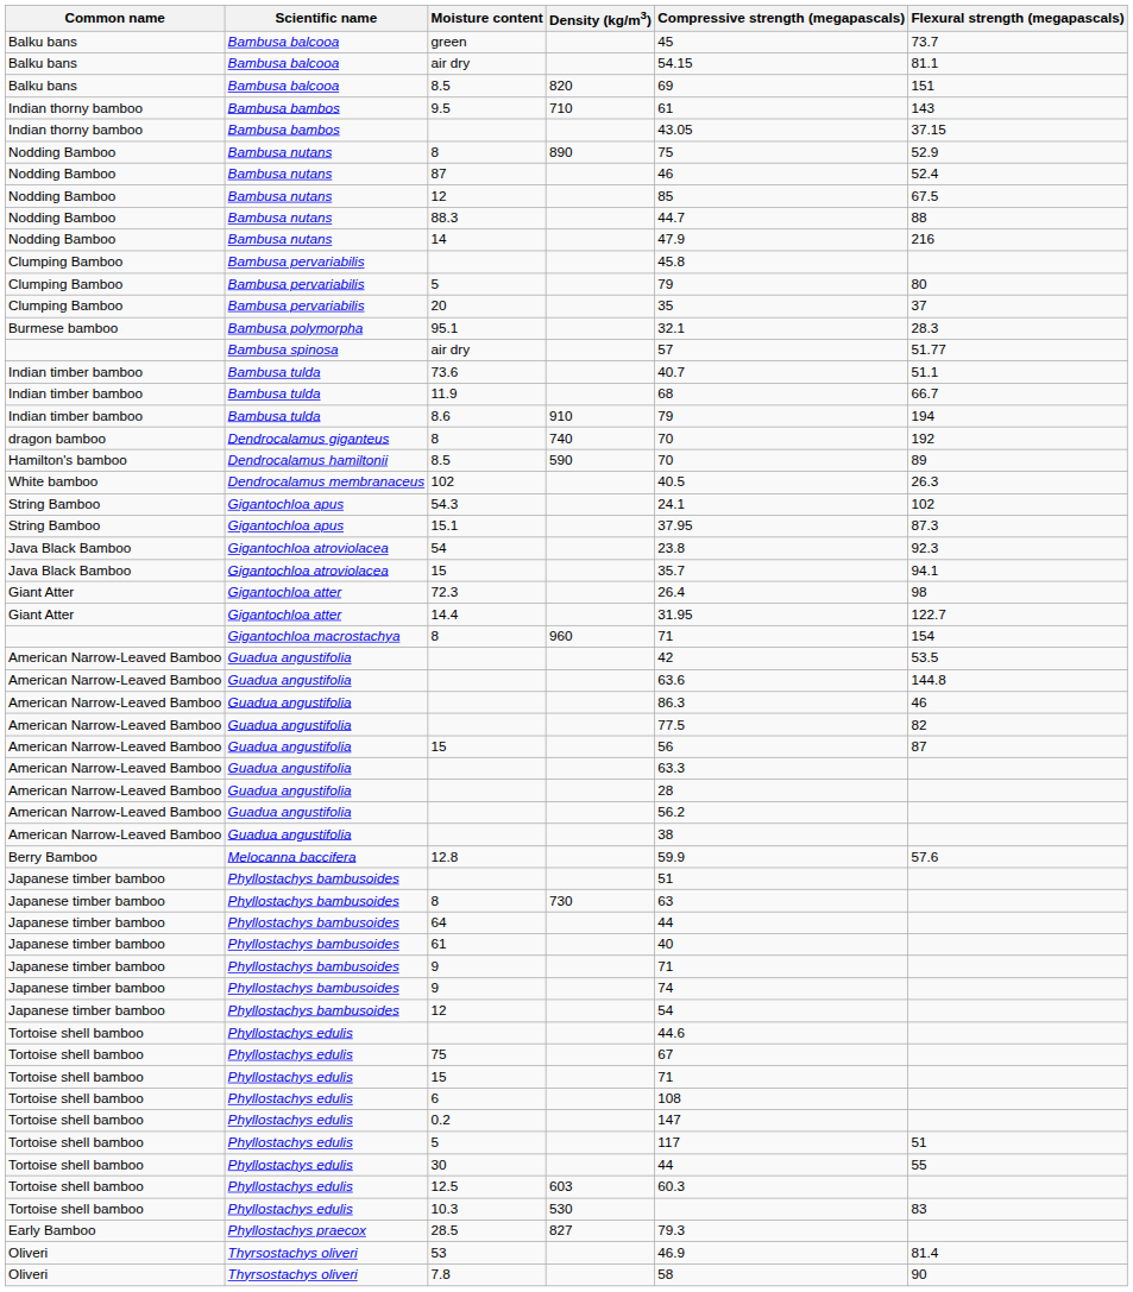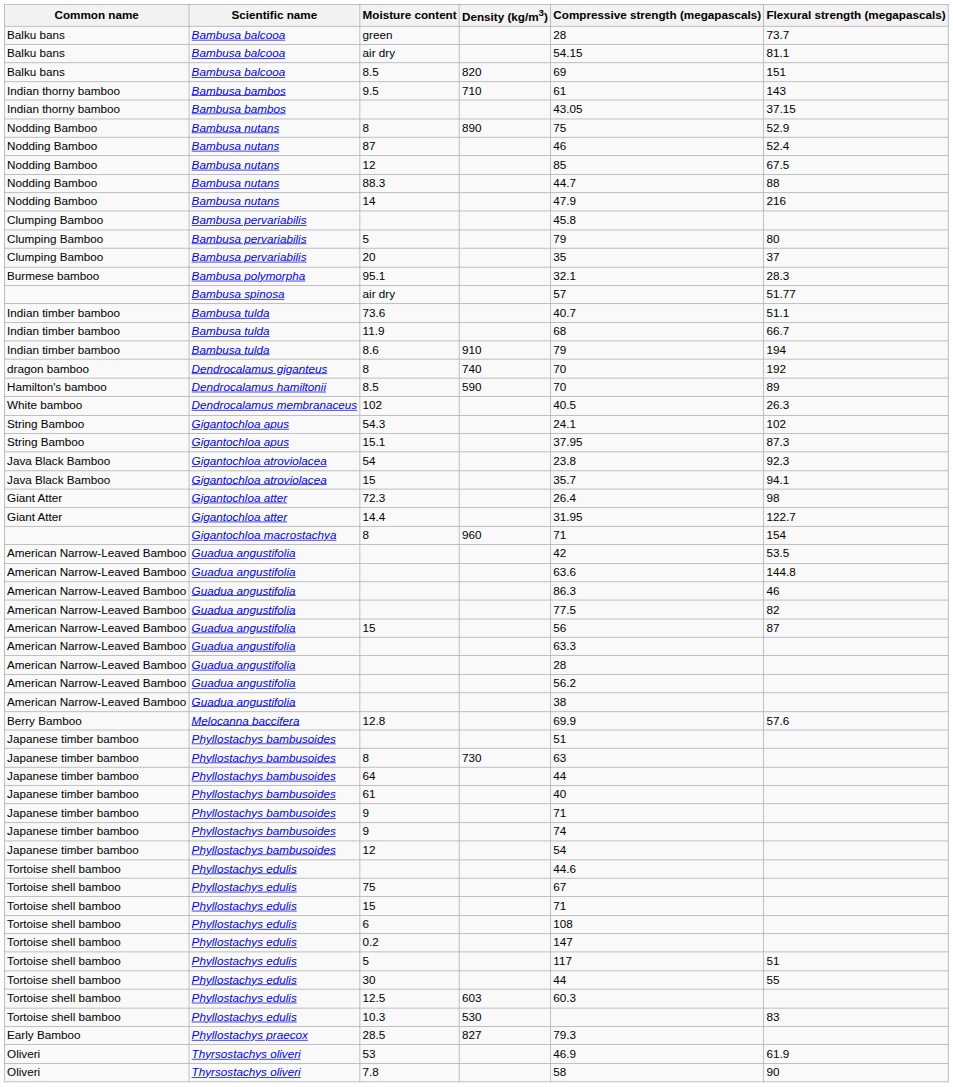 <table class="wikitable mw-collapsible mw-collapsed sortable">
 <tr>
 <th><strong>Common name</strong></th>
 <th><strong>Scientific name</strong></th>
 <th><strong>Moisture content</strong></th>
 <th><strong>Density (kg/m<sup>3</sup>)</strong></th>
 <th><strong>Compressive strength (megapascals)</strong></th>
 <th><strong>Flexural strength (megapascals)</strong></th>
 </tr>
 <tr>
 <td>Balku bans</td>
 <td><em><a href='#'>Bambusa balcooa</a></em></td>
 <td>green</td>
 <td></td>
-<td>45</td>
+<td>28</td>
 <td>73.7</td>
 </tr>
 <tr>
 <td>Balku bans</td>
 <td><em><a href='#'>Bambusa balcooa</a></em></td>
 <td>air dry</td>
 <td></td>
 <td>54.15</td>
 <td>81.1</td>
 </tr>
 <tr>
 <td>Balku bans</td>
 <td><em><a href='#'>Bambusa balcooa</a></em></td>
 <td>8.5</td>
 <td>820</td>
 <td>69</td>
 <td>151</td>
 </tr>
 <tr>
 <td>Indian thorny bamboo</td>
 <td><em><a href='#'>Bambusa bambos</a></em></td>
 <td>9.5</td>
 <td>710</td>
 <td>61</td>
 <td>143</td>
 </tr>
 <tr>
 <td>Indian thorny bamboo</td>
 <td><em><a href='#'>Bambusa bambos</a></em></td>
 <td></td>
 <td></td>
 <td>43.05</td>
 <td>37.15</td>
 </tr>
 <tr>
 <td>Nodding Bamboo</td>
 <td><em><a href='#'>Bambusa nutans</a></em></td>
 <td>8</td>
 <td>890</td>
 <td>75</td>
 <td>52.9</td>
 </tr>
 <tr>
 <td>Nodding Bamboo</td>
 <td><em><a href='#'>Bambusa nutans</a></em></td>
 <td>87</td>
 <td></td>
 <td>46</td>
 <td>52.4</td>
 </tr>
 <tr>
 <td>Nodding Bamboo</td>
 <td><em><a href='#'>Bambusa nutans</a></em></td>
 <td>12</td>
 <td></td>
 <td>85</td>
 <td>67.5</td>
 </tr>
 <tr>
 <td>Nodding Bamboo</td>
 <td><em><a href='#'>Bambusa nutans</a></em></td>
 <td>88.3</td>
 <td></td>
 <td>44.7</td>
 <td>88</td>
 </tr>
 <tr>
 <td>Nodding Bamboo</td>
 <td><em><a href='#'>Bambusa nutans</a></em></td>
 <td>14</td>
 <td></td>
 <td>47.9</td>
 <td>216</td>
 </tr>
 <tr>
 <td>Clumping Bamboo</td>
 <td><em><a href='#'>Bambusa pervariabilis</a></em></td>
 <td></td>
 <td></td>
 <td>45.8</td>
 <td></td>
 </tr>
 <tr>
 <td>Clumping Bamboo</td>
 <td><em><a href='#'>Bambusa pervariabilis</a></em></td>
 <td>5</td>
 <td></td>
 <td>79</td>
 <td>80</td>
 </tr>
 <tr>
 <td>Clumping Bamboo</td>
 <td><em><a href='#'>Bambusa pervariabilis</a></em></td>
 <td>20</td>
 <td></td>
 <td>35</td>
 <td>37</td>
 </tr>
 <tr>
 <td>Burmese bamboo</td>
 <td><em><a href='#'>Bambusa polymorpha</a></em></td>
 <td>95.1</td>
 <td></td>
 <td>32.1</td>
 <td>28.3</td>
 </tr>
 <tr>
 <td></td>
 <td><em><a href='#'>Bambusa spinosa</a></em></td>
 <td>air dry</td>
 <td></td>
 <td>57</td>
 <td>51.77</td>
 </tr>
 <tr>
 <td>Indian timber bamboo</td>
 <td><em><a href='#'>Bambusa tulda</a></em></td>
 <td>73.6</td>
 <td></td>
 <td>40.7</td>
 <td>51.1</td>
 </tr>
 <tr>
 <td>Indian timber bamboo</td>
 <td><em><a href='#'>Bambusa tulda</a></em></td>
 <td>11.9</td>
 <td></td>
 <td>68</td>
 <td>66.7</td>
 </tr>
 <tr>
 <td>Indian timber bamboo</td>
 <td><em><a href='#'>Bambusa tulda</a></em></td>
 <td>8.6</td>
 <td>910</td>
 <td>79</td>
 <td>194</td>
 </tr>
 <tr>
 <td>dragon bamboo</td>
 <td><em><a href='#'>Dendrocalamus giganteus</a></em></td>
 <td>8</td>
 <td>740</td>
 <td>70</td>
 <td>192</td>
 </tr>
 <tr>
 <td>Hamilton's bamboo</td>
 <td><em><a href='#'>Dendrocalamus hamiltonii</a></em></td>
 <td>8.5</td>
 <td>590</td>
 <td>70</td>
 <td>89</td>
 </tr>
 <tr>
 <td>White bamboo</td>
 <td><em><a href='#'>Dendrocalamus membranaceus</a></em></td>
 <td>102</td>
 <td></td>
 <td>40.5</td>
 <td>26.3</td>
 </tr>
 <tr>
 <td>String Bamboo</td>
 <td><em><a href='#'>Gigantochloa apus</a></em></td>
 <td>54.3</td>
 <td></td>
 <td>24.1</td>
 <td>102</td>
 </tr>
 <tr>
 <td>String Bamboo</td>
 <td><em><a href='#'>Gigantochloa apus</a></em></td>
 <td>15.1</td>
 <td></td>
 <td>37.95</td>
 <td>87.3</td>
 </tr>
 <tr>
 <td>Java Black Bamboo</td>
 <td><em><a href='#'>Gigantochloa atroviolacea</a></em></td>
 <td>54</td>
 <td></td>
 <td>23.8</td>
 <td>92.3</td>
 </tr>
 <tr>
 <td>Java Black Bamboo</td>
 <td><em><a href='#'>Gigantochloa atroviolacea</a></em></td>
 <td>15</td>
 <td></td>
 <td>35.7</td>
 <td>94.1</td>
 </tr>
 <tr>
 <td>Giant Atter</td>
 <td><em><a href='#'>Gigantochloa atter</a></em></td>
 <td>72.3</td>
 <td></td>
 <td>26.4</td>
 <td>98</td>
 </tr>
 <tr>
 <td>Giant Atter</td>
 <td><em><a href='#'>Gigantochloa atter</a></em></td>
 <td>14.4</td>
 <td></td>
 <td>31.95</td>
 <td>122.7</td>
 </tr>
 <tr>
 <td></td>
 <td><em><a href='#'>Gigantochloa macrostachya</a></em></td>
 <td>8</td>
 <td>960</td>
 <td>71</td>
 <td>154</td>
 </tr>
 <tr>
 <td>American Narrow-Leaved Bamboo</td>
 <td><em><a href='#'>Guadua angustifolia</a></em></td>
 <td></td>
 <td></td>
 <td>42</td>
 <td>53.5</td>
 </tr>
 <tr>
 <td>American Narrow-Leaved Bamboo</td>
 <td><em><a href='#'>Guadua angustifolia</a></em></td>
 <td></td>
 <td></td>
 <td>63.6</td>
 <td>144.8</td>
 </tr>
 <tr>
 <td>American Narrow-Leaved Bamboo</td>
 <td><em><a href='#'>Guadua angustifolia</a></em></td>
 <td></td>
 <td></td>
 <td>86.3</td>
 <td>46</td>
 </tr>
 <tr>
 <td>American Narrow-Leaved Bamboo</td>
 <td><em><a href='#'>Guadua angustifolia</a></em></td>
 <td></td>
 <td></td>
 <td>77.5</td>
 <td>82</td>
 </tr>
 <tr>
 <td>American Narrow-Leaved Bamboo</td>
 <td><em><a href='#'>Guadua angustifolia</a></em></td>
 <td>15</td>
 <td></td>
 <td>56</td>
 <td>87</td>
 </tr>
 <tr>
 <td>American Narrow-Leaved Bamboo</td>
 <td><em><a href='#'>Guadua angustifolia</a></em></td>
 <td></td>
 <td></td>
 <td>63.3</td>
 <td></td>
 </tr>
 <tr>
 <td>American Narrow-Leaved Bamboo</td>
 <td><em><a href='#'>Guadua angustifolia</a></em></td>
 <td></td>
 <td></td>
 <td>28</td>
 <td></td>
 </tr>
 <tr>
 <td>American Narrow-Leaved Bamboo</td>
 <td><em><a href='#'>Guadua angustifolia</a></em></td>
 <td></td>
 <td></td>
 <td>56.2</td>
 <td></td>
 </tr>
 <tr>
 <td>American Narrow-Leaved Bamboo</td>
 <td><em><a href='#'>Guadua angustifolia</a></em></td>
 <td></td>
 <td></td>
 <td>38</td>
 <td></td>
 </tr>
 <tr>
 <td>Berry Bamboo</td>
 <td><em><a href='#'>Melocanna baccifera</a></em></td>
 <td>12.8</td>
 <td></td>
-<td>59.9</td>
+<td>69.9</td>
 <td>57.6</td>
 </tr>
 <tr>
 <td>Japanese timber bamboo</td>
 <td><em><a href='#'>Phyllostachys bambusoides</a></em></td>
 <td></td>
 <td></td>
 <td>51</td>
 <td></td>
 </tr>
 <tr>
 <td>Japanese timber bamboo</td>
 <td><em><a href='#'>Phyllostachys bambusoides</a></em></td>
 <td>8</td>
 <td>730</td>
 <td>63</td>
 <td></td>
 </tr>
 <tr>
 <td>Japanese timber bamboo</td>
 <td><em><a href='#'>Phyllostachys bambusoides</a></em></td>
 <td>64</td>
 <td></td>
 <td>44</td>
 <td></td>
 </tr>
 <tr>
 <td>Japanese timber bamboo</td>
 <td><em><a href='#'>Phyllostachys bambusoides</a></em></td>
 <td>61</td>
 <td></td>
 <td>40</td>
 <td></td>
 </tr>
 <tr>
 <td>Japanese timber bamboo</td>
 <td><em><a href='#'>Phyllostachys bambusoides</a></em></td>
 <td>9</td>
 <td></td>
 <td>71</td>
 <td></td>
 </tr>
 <tr>
 <td>Japanese timber bamboo</td>
 <td><em><a href='#'>Phyllostachys bambusoides</a></em></td>
 <td>9</td>
 <td></td>
 <td>74</td>
 <td></td>
 </tr>
 <tr>
 <td>Japanese timber bamboo</td>
 <td><em><a href='#'>Phyllostachys bambusoides</a></em></td>
 <td>12</td>
 <td></td>
 <td>54</td>
 <td></td>
 </tr>
 <tr>
 <td>Tortoise shell bamboo</td>
 <td><em><a href='#'>Phyllostachys edulis</a></em></td>
 <td></td>
 <td></td>
 <td>44.6</td>
 <td></td>
 </tr>
 <tr>
 <td>Tortoise shell bamboo</td>
 <td><em><a href='#'>Phyllostachys edulis</a></em></td>
 <td>75</td>
 <td></td>
 <td>67</td>
 <td></td>
 </tr>
 <tr>
 <td>Tortoise shell bamboo</td>
 <td><em><a href='#'>Phyllostachys edulis</a></em></td>
 <td>15</td>
 <td></td>
 <td>71</td>
 <td></td>
 </tr>
 <tr>
 <td>Tortoise shell bamboo</td>
 <td><em><a href='#'>Phyllostachys edulis</a></em></td>
 <td>6</td>
 <td></td>
 <td>108</td>
 <td></td>
 </tr>
 <tr>
 <td>Tortoise shell bamboo</td>
 <td><em><a href='#'>Phyllostachys edulis</a></em></td>
 <td>0.2</td>
 <td></td>
 <td>147</td>
 <td></td>
 </tr>
 <tr>
 <td>Tortoise shell bamboo</td>
 <td><em><a href='#'>Phyllostachys edulis</a></em></td>
 <td>5</td>
 <td></td>
 <td>117</td>
 <td>51</td>
 </tr>
 <tr>
 <td>Tortoise shell bamboo</td>
 <td><em><a href='#'>Phyllostachys edulis</a></em></td>
 <td>30</td>
 <td></td>
 <td>44</td>
 <td>55</td>
 </tr>
 <tr>
 <td>Tortoise shell bamboo</td>
 <td><em><a href='#'>Phyllostachys edulis</a></em></td>
 <td>12.5</td>
 <td>603</td>
 <td>60.3</td>
 <td></td>
 </tr>
 <tr>
 <td>Tortoise shell bamboo</td>
 <td><em><a href='#'>Phyllostachys edulis</a></em></td>
 <td>10.3</td>
 <td>530</td>
 <td></td>
 <td>83</td>
 </tr>
 <tr>
 <td>Early Bamboo</td>
 <td><em><a href='#'>Phyllostachys praecox</a></em></td>
 <td>28.5</td>
 <td>827</td>
 <td>79.3</td>
 <td></td>
 </tr>
 <tr>
 <td>Oliveri</td>
 <td><em><a href='#'>Thyrsostachys oliveri</a></em></td>
 <td>53</td>
 <td></td>
 <td>46.9</td>
-<td>81.4</td>
+<td>61.9</td>
 </tr>
 <tr>
 <td>Oliveri</td>
 <td><em><a href='#'>Thyrsostachys oliveri</a></em></td>
 <td>7.8</td>
 <td></td>
 <td>58</td>
 <td>90</td>
 </tr>
 </table>
